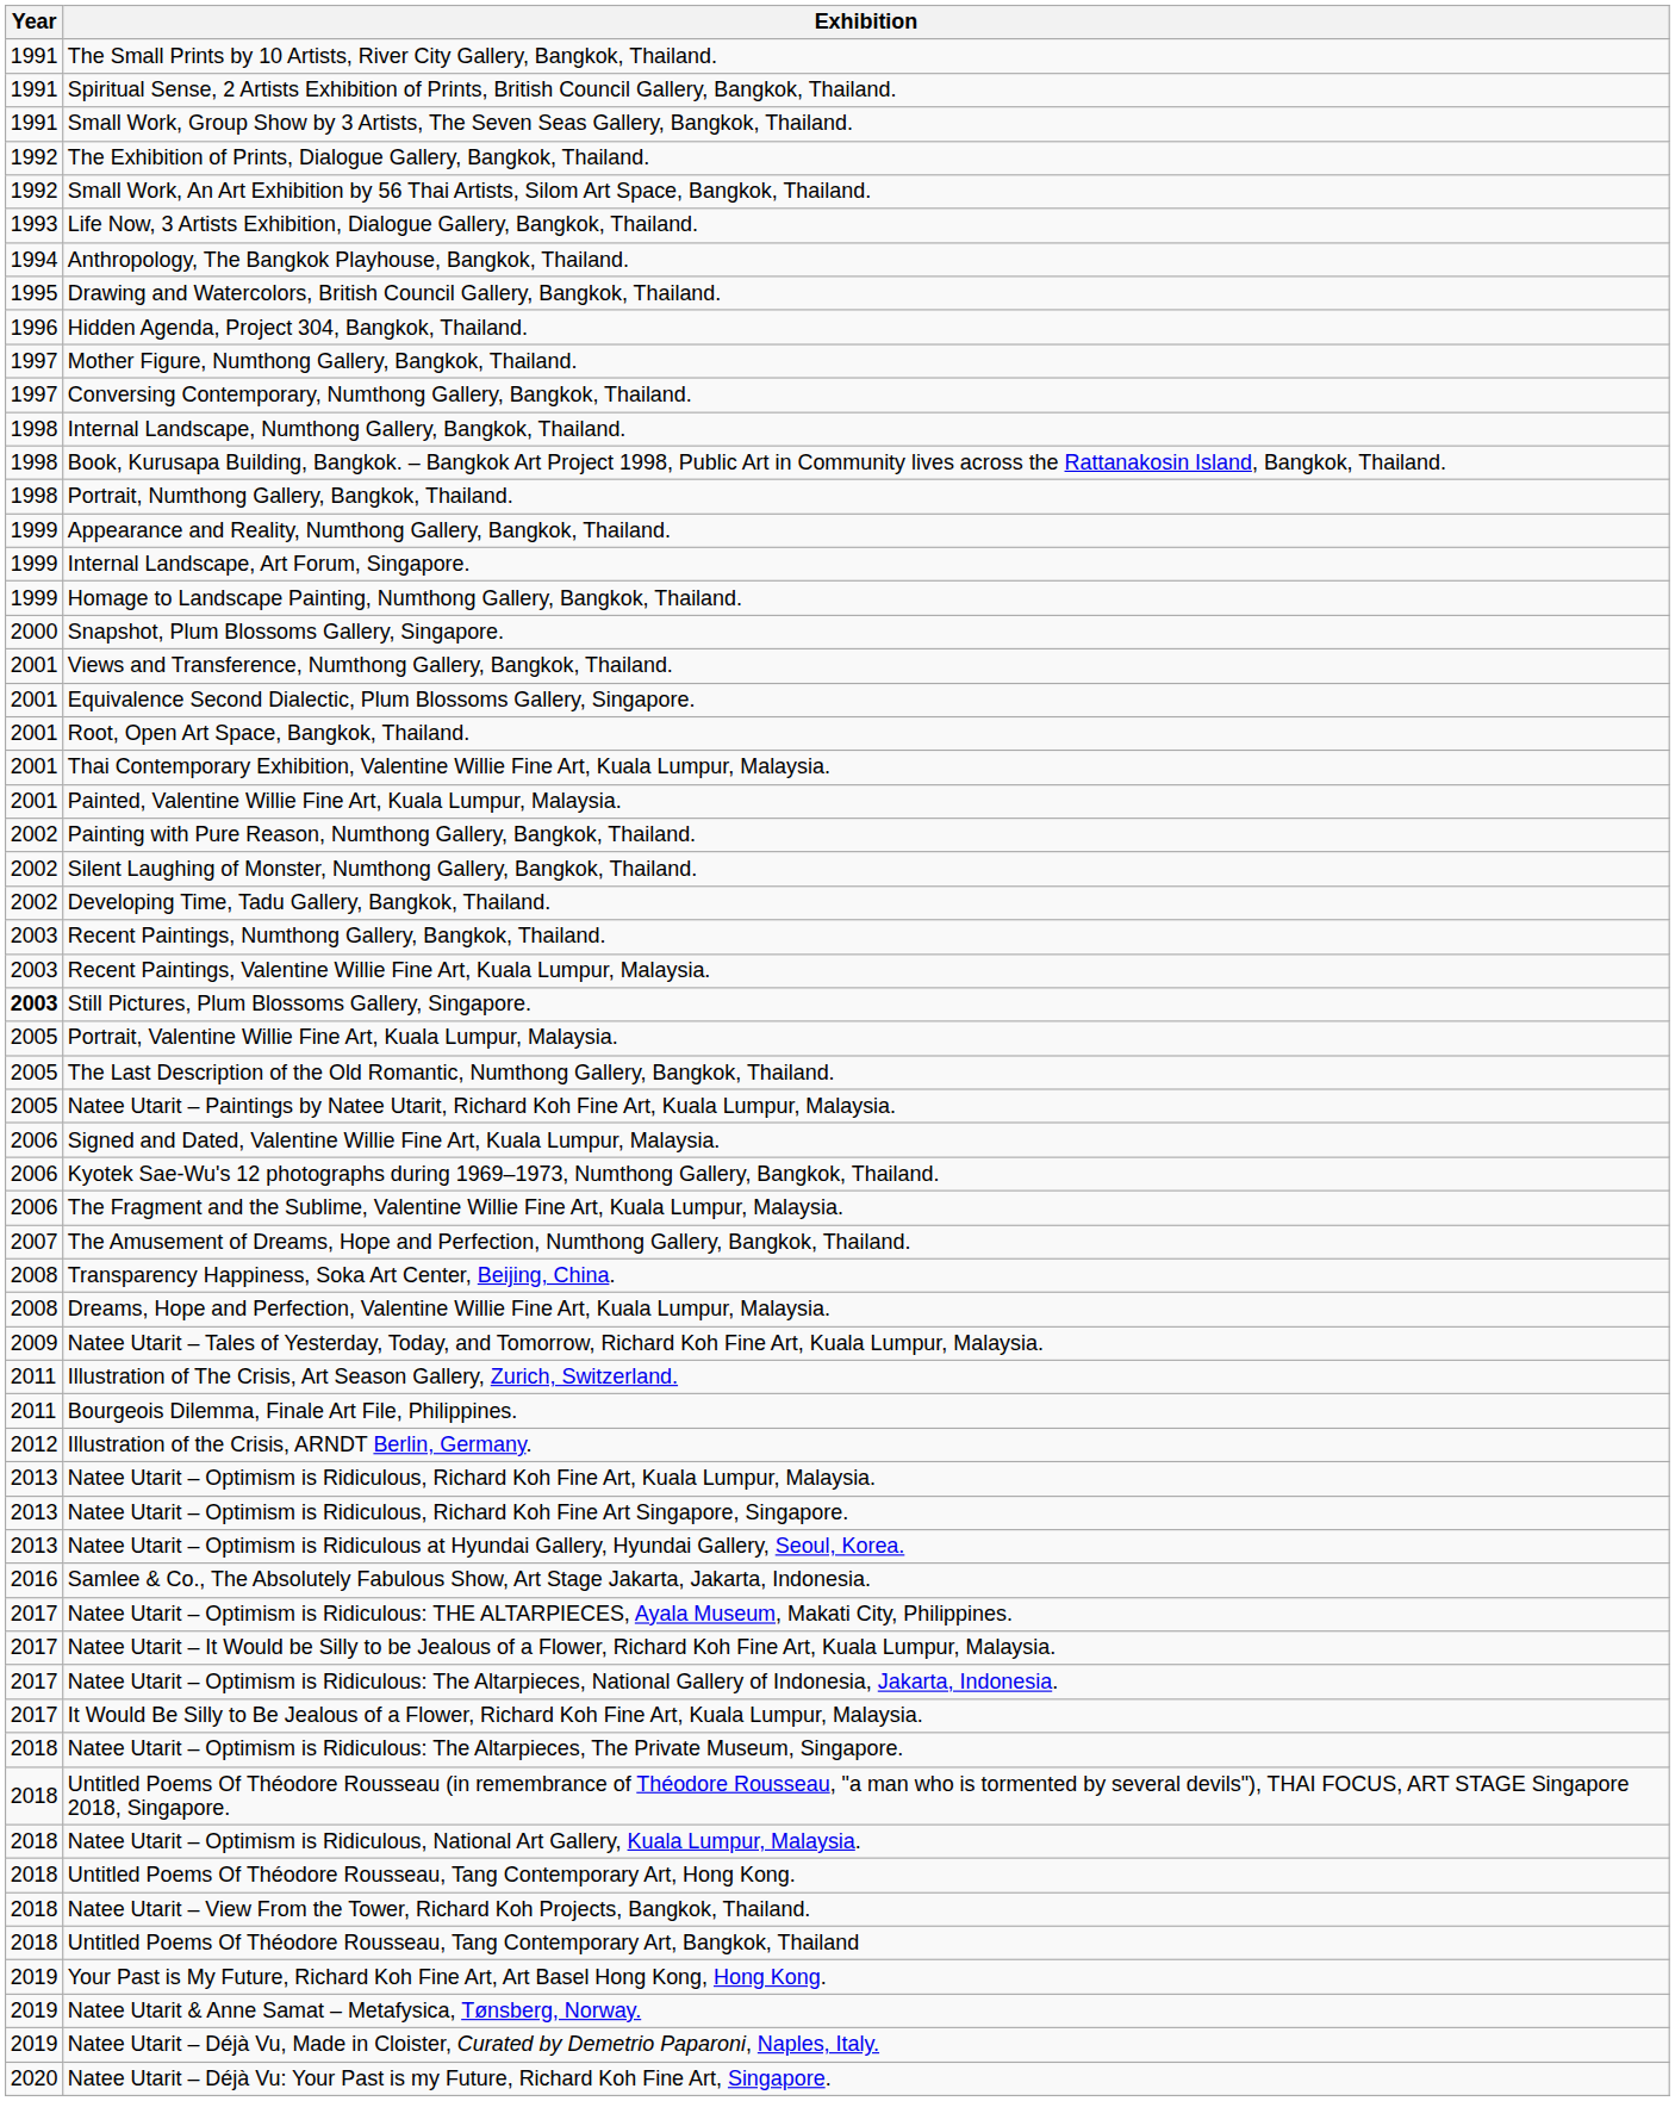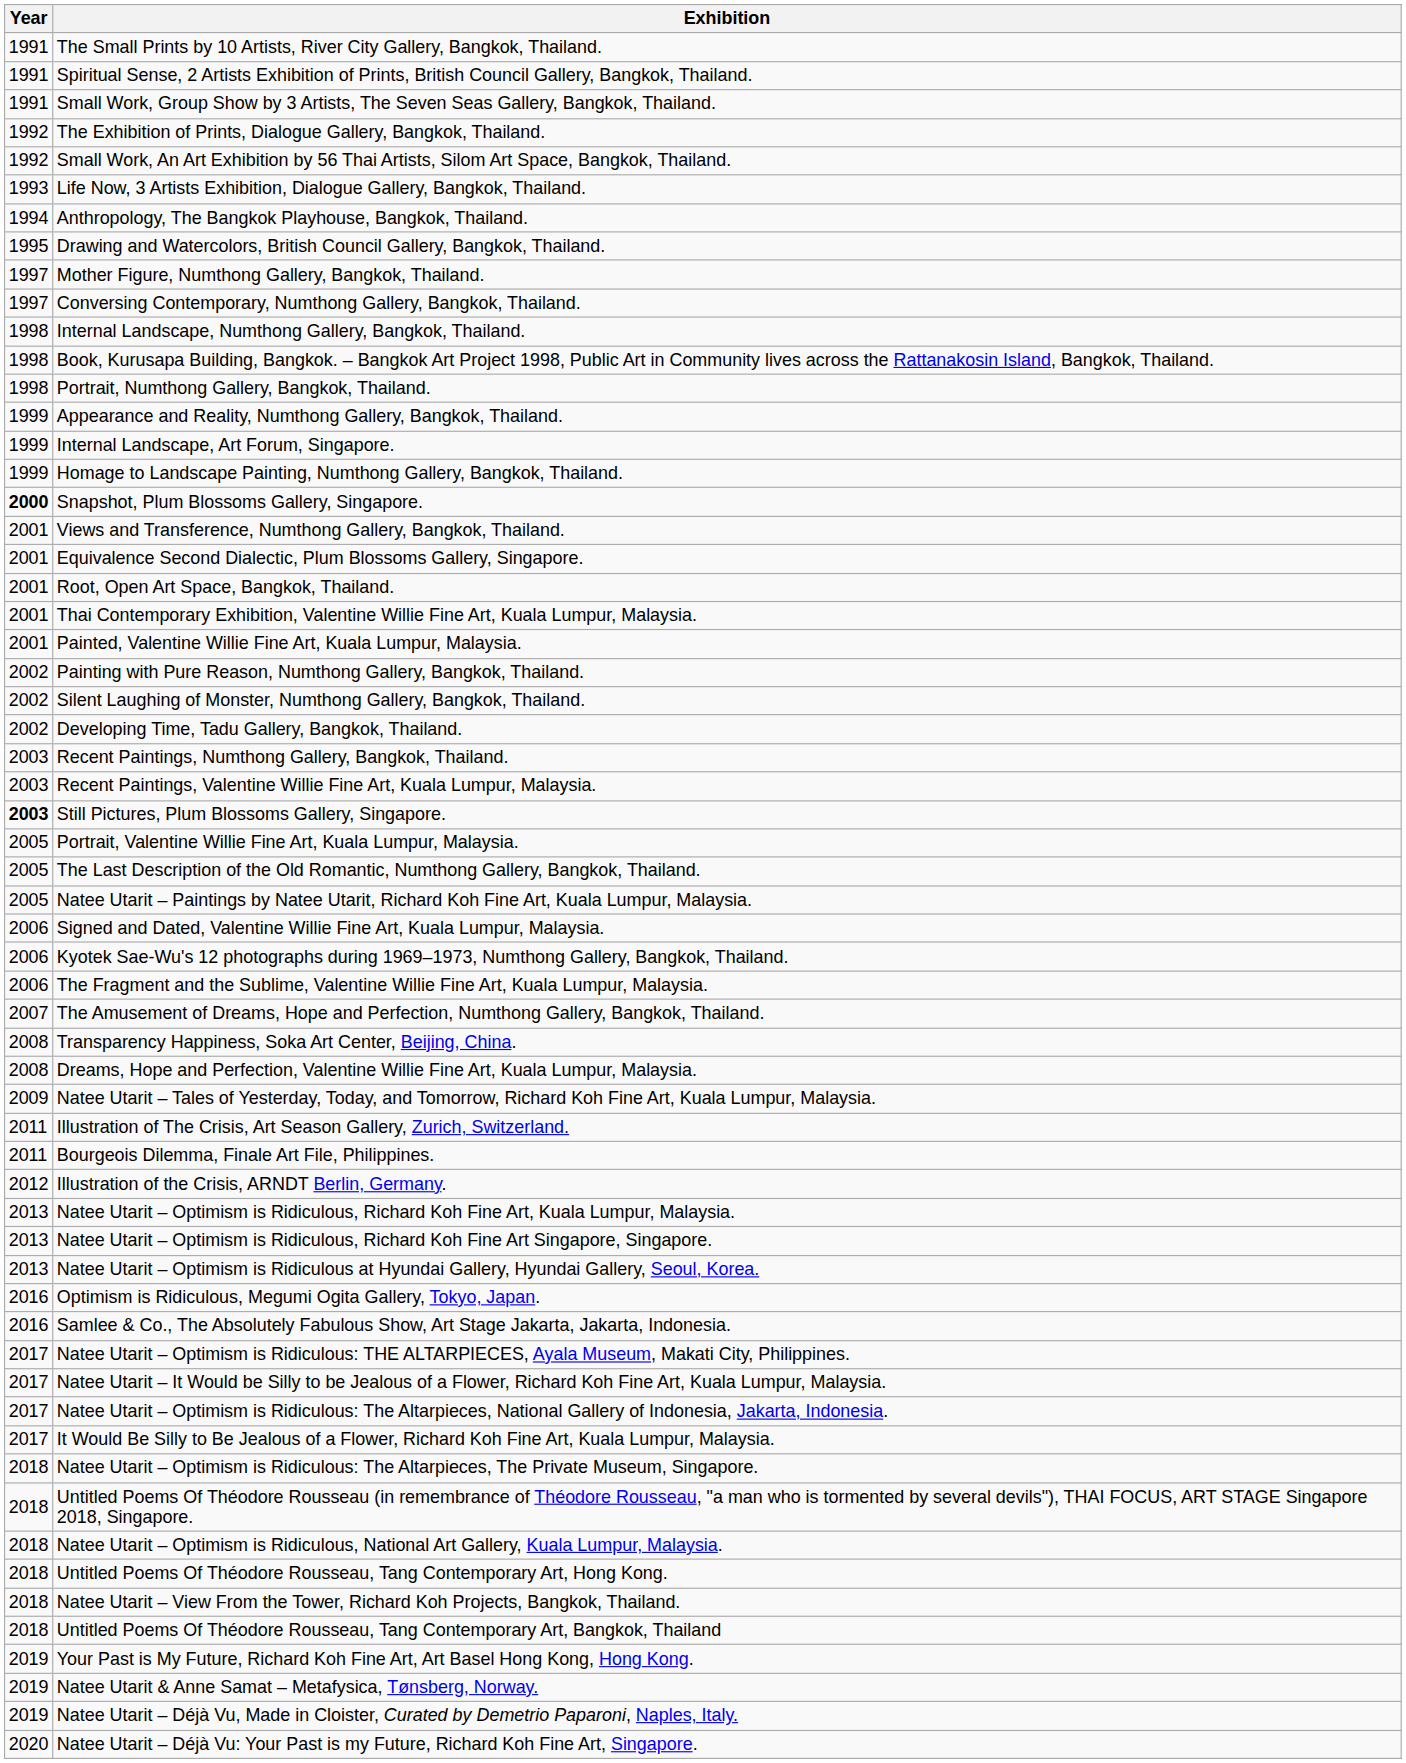 <table class="wikitable">
 <tr>
 <th>Year</th>
 <th>Exhibition</th>
 </tr>
 <tr>
 <td>1991</td>
 <td>The Small Prints by 10 Artists, River City Gallery, Bangkok, Thailand.</td>
 </tr>
 <tr>
 <td>1991</td>
 <td>Spiritual Sense, 2 Artists Exhibition of Prints, British Council Gallery, Bangkok, Thailand.</td>
 </tr>
 <tr>
 <td>1991</td>
 <td>Small Work, Group Show by 3 Artists, The Seven Seas Gallery, Bangkok, Thailand.</td>
 </tr>
 <tr>
 <td>1992</td>
 <td>The Exhibition of Prints, Dialogue Gallery, Bangkok, Thailand.</td>
 </tr>
 <tr>
 <td>1992</td>
 <td>Small Work, An Art Exhibition by 56 Thai Artists, Silom Art Space, Bangkok, Thailand.</td>
 </tr>
 <tr>
 <td>1993</td>
 <td>Life Now, 3 Artists Exhibition, Dialogue Gallery, Bangkok, Thailand.</td>
 </tr>
 <tr>
 <td>1994</td>
 <td>Anthropology, The Bangkok Playhouse, Bangkok, Thailand.</td>
 </tr>
 <tr>
 <td>1995</td>
 <td>Drawing and Watercolors, British Council Gallery, Bangkok, Thailand.</td>
 </tr>
 <tr>
-<td>1996</td>
-<td>Hidden Agenda, Project 304, Bangkok, Thailand.</td>
-</tr>
-<tr>
 <td>1997</td>
 <td>Mother Figure, Numthong Gallery, Bangkok, Thailand.</td>
 </tr>
 <tr>
 <td>1997</td>
 <td>Conversing Contemporary, Numthong Gallery, Bangkok, Thailand.</td>
 </tr>
 <tr>
 <td>1998</td>
 <td>Internal Landscape, Numthong Gallery, Bangkok, Thailand.</td>
 </tr>
 <tr>
 <td>1998</td>
 <td>Book, Kurusapa Building, Bangkok. – Bangkok Art Project 1998, Public Art in Community lives across the <a href='#'>Rattanakosin Island</a>, Bangkok, Thailand.</td>
 </tr>
 <tr>
 <td>1998</td>
 <td>Portrait, Numthong Gallery, Bangkok, Thailand.</td>
 </tr>
 <tr>
 <td>1999</td>
 <td>Appearance and Reality, Numthong Gallery, Bangkok, Thailand.</td>
 </tr>
 <tr>
 <td>1999</td>
 <td>Internal Landscape, Art Forum, Singapore.</td>
 </tr>
 <tr>
 <td>1999</td>
 <td>Homage to Landscape Painting, Numthong Gallery, Bangkok, Thailand.</td>
 </tr>
 <tr>
-<td>2000</td>
+<td><strong>2000</strong></td>
 <td>Snapshot, Plum Blossoms Gallery, Singapore.</td>
 </tr>
 <tr>
 <td>2001</td>
 <td>Views and Transference, Numthong Gallery, Bangkok, Thailand.</td>
 </tr>
 <tr>
 <td>2001</td>
 <td>Equivalence Second Dialectic, Plum Blossoms Gallery, Singapore.</td>
 </tr>
 <tr>
 <td>2001</td>
 <td>Root, Open Art Space, Bangkok, Thailand.</td>
 </tr>
 <tr>
 <td>2001</td>
 <td>Thai Contemporary Exhibition, Valentine Willie Fine Art, Kuala Lumpur, Malaysia.</td>
 </tr>
 <tr>
 <td>2001</td>
 <td>Painted, Valentine Willie Fine Art, Kuala Lumpur, Malaysia.</td>
 </tr>
 <tr>
 <td>2002</td>
 <td>Painting with Pure Reason, Numthong Gallery, Bangkok, Thailand.</td>
 </tr>
 <tr>
 <td>2002</td>
 <td>Silent Laughing of Monster, Numthong Gallery, Bangkok, Thailand.</td>
 </tr>
 <tr>
 <td>2002</td>
 <td>Developing Time, Tadu Gallery, Bangkok, Thailand.</td>
 </tr>
 <tr>
 <td>2003</td>
 <td>Recent Paintings, Numthong Gallery, Bangkok, Thailand.</td>
 </tr>
 <tr>
 <td>2003</td>
 <td>Recent Paintings, Valentine Willie Fine Art, Kuala Lumpur, Malaysia.</td>
 </tr>
 <tr>
 <td><strong>2003</strong></td>
 <td>Still Pictures, Plum Blossoms Gallery, Singapore.</td>
 </tr>
 <tr>
 <td>2005</td>
 <td>Portrait, Valentine Willie Fine Art, Kuala Lumpur, Malaysia.</td>
 </tr>
 <tr>
 <td>2005</td>
 <td>The Last Description of the Old Romantic, Numthong Gallery, Bangkok, Thailand.</td>
 </tr>
 <tr>
 <td>2005</td>
 <td>Natee Utarit – Paintings by Natee Utarit, Richard Koh Fine Art, Kuala Lumpur, Malaysia.</td>
 </tr>
 <tr>
 <td>2006</td>
 <td>Signed and Dated, Valentine Willie Fine Art, Kuala Lumpur, Malaysia.</td>
 </tr>
 <tr>
 <td>2006</td>
 <td>Kyotek Sae-Wu's 12 photographs during 1969–1973, Numthong Gallery, Bangkok, Thailand.</td>
 </tr>
 <tr>
 <td>2006</td>
 <td>The Fragment and the Sublime, Valentine Willie Fine Art, Kuala Lumpur, Malaysia.</td>
 </tr>
 <tr>
 <td>2007</td>
 <td>The Amusement of Dreams, Hope and Perfection, Numthong Gallery, Bangkok, Thailand.</td>
 </tr>
 <tr>
 <td>2008</td>
 <td>Transparency Happiness, Soka Art Center, <a href='#'>Beijing, China</a>.</td>
 </tr>
 <tr>
 <td>2008</td>
 <td>Dreams, Hope and Perfection, Valentine Willie Fine Art, Kuala Lumpur, Malaysia.</td>
 </tr>
 <tr>
 <td>2009</td>
 <td>Natee Utarit – Tales of Yesterday, Today, and Tomorrow, Richard Koh Fine Art, Kuala Lumpur, Malaysia.</td>
 </tr>
 <tr>
 <td>2011</td>
 <td>Illustration of The Crisis, Art Season Gallery, <a href='#'>Zurich, Switzerland.</a></td>
 </tr>
 <tr>
 <td>2011</td>
 <td>Bourgeois Dilemma, Finale Art File, Philippines.</td>
 </tr>
 <tr>
 <td>2012</td>
 <td>Illustration of the Crisis, ARNDT <a href='#'>Berlin, Germany</a>.</td>
 </tr>
 <tr>
 <td>2013</td>
 <td>Natee Utarit – Optimism is Ridiculous, Richard Koh Fine Art, Kuala Lumpur, Malaysia.</td>
 </tr>
 <tr>
 <td>2013</td>
 <td>Natee Utarit – Optimism is Ridiculous, Richard Koh Fine Art Singapore, Singapore.</td>
 </tr>
 <tr>
 <td>2013</td>
 <td>Natee Utarit – Optimism is Ridiculous at Hyundai Gallery, Hyundai Gallery, <a href='#'>Seoul, Korea.</a></td>
 </tr>
 <tr>
 <td>2016</td>
+<td>Optimism is Ridiculous, Megumi Ogita Gallery, <a href='#'>Tokyo, Japan</a>.</td>
+</tr>
+<tr>
+<td>2016</td>
 <td>Samlee & Co., The Absolutely Fabulous Show, Art Stage Jakarta, Jakarta, Indonesia.</td>
 </tr>
 <tr>
 <td>2017</td>
 <td>Natee Utarit – Optimism is Ridiculous: THE ALTARPIECES, <a href='#'>Ayala Museum</a>, Makati City, Philippines.</td>
 </tr>
 <tr>
 <td>2017</td>
 <td>Natee Utarit – It Would be Silly to be Jealous of a Flower, Richard Koh Fine Art, Kuala Lumpur, Malaysia.</td>
 </tr>
 <tr>
 <td>2017</td>
 <td>Natee Utarit – Optimism is Ridiculous: The Altarpieces, National Gallery of Indonesia, <a href='#'>Jakarta, Indonesia</a>.</td>
 </tr>
 <tr>
 <td>2017</td>
 <td>It Would Be Silly to Be Jealous of a Flower, Richard Koh Fine Art, Kuala Lumpur, Malaysia.</td>
 </tr>
 <tr>
 <td>2018</td>
 <td>Natee Utarit – Optimism is Ridiculous: The Altarpieces, The Private Museum, Singapore.</td>
 </tr>
 <tr>
 <td>2018</td>
 <td>Untitled Poems Of Théodore Rousseau (in remembrance of <a href='#'>Théodore Rousseau</a>, "a man who is tormented by several devils"), THAI FOCUS, ART STAGE Singapore 2018, Singapore.</td>
 </tr>
 <tr>
 <td>2018</td>
 <td>Natee Utarit – Optimism is Ridiculous, National Art Gallery, <a href='#'>Kuala Lumpur, Malaysia</a>.</td>
 </tr>
 <tr>
 <td>2018</td>
 <td>Untitled Poems Of Théodore Rousseau, Tang Contemporary Art, Hong Kong.</td>
 </tr>
 <tr>
 <td>2018</td>
 <td>Natee Utarit – View From the Tower, Richard Koh Projects, Bangkok, Thailand.</td>
 </tr>
 <tr>
 <td>2018</td>
 <td>Untitled Poems Of Théodore Rousseau, Tang Contemporary Art, Bangkok, Thailand</td>
 </tr>
 <tr>
 <td>2019</td>
 <td>Your Past is My Future, Richard Koh Fine Art, Art Basel Hong Kong, <a href='#'>Hong Kong</a>.</td>
 </tr>
 <tr>
 <td>2019</td>
 <td>Natee Utarit & Anne Samat – Metafysica, <a href='#'>Tønsberg, Norway.</a></td>
 </tr>
 <tr>
 <td>2019</td>
 <td>Natee Utarit – Déjà Vu, Made in Cloister, <em>Curated by Demetrio Paparoni</em>, <a href='#'>Naples, Italy.</a></td>
 </tr>
 <tr>
 <td>2020</td>
 <td>Natee Utarit – Déjà Vu: Your Past is my Future, Richard Koh Fine Art, <a href='#'>Singapore</a>.</td>
 </tr>
 <tr>
 </tr>
 </table>
